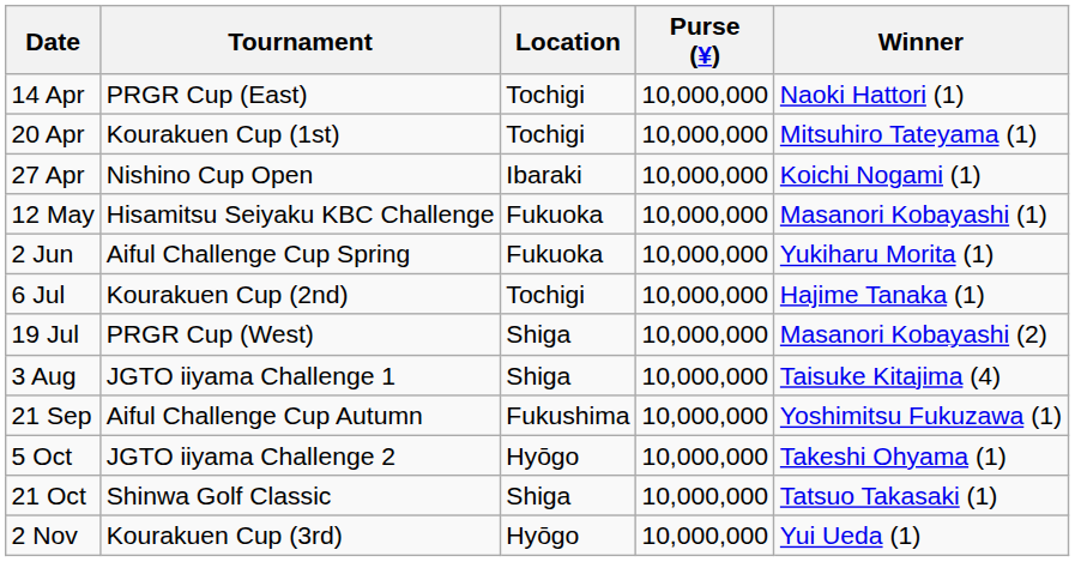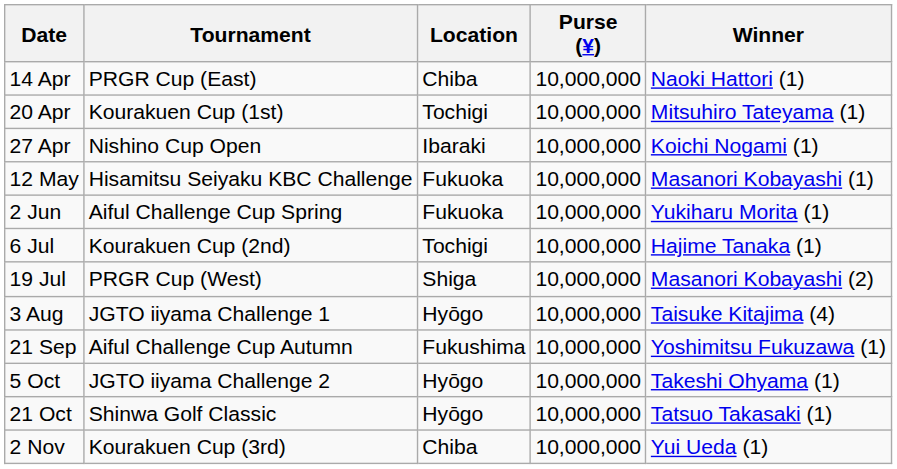 <table class="wikitable" style="font-size:95%">
 <tr>
 <th>Date</th>
 <th>Tournament</th>
 <th>Location</th>
 <th>Purse<br>(<a href='#'>¥</a>)</th>
 <th>Winner</th>
 </tr>
 <tr>
 <td>14 Apr</td>
 <td>PRGR Cup (East)</td>
-<td>Tochigi</td>
+<td>Chiba</td>
 <td align=right>10,000,000</td>
 <td> <a href='#'>Naoki Hattori</a> (1)</td>
 </tr>
 <tr>
 <td>20 Apr</td>
 <td>Kourakuen Cup (1st)</td>
 <td>Tochigi</td>
 <td align=right>10,000,000</td>
 <td> <a href='#'>Mitsuhiro Tateyama</a> (1)</td>
 </tr>
 <tr>
 <td>27 Apr</td>
 <td>Nishino Cup Open</td>
 <td>Ibaraki</td>
 <td align=right>10,000,000</td>
 <td> <a href='#'>Koichi Nogami</a> (1)</td>
 </tr>
 <tr>
 <td>12 May</td>
 <td>Hisamitsu Seiyaku KBC Challenge</td>
 <td>Fukuoka</td>
 <td align=right>10,000,000</td>
 <td> <a href='#'>Masanori Kobayashi</a> (1)</td>
 </tr>
 <tr>
 <td>2 Jun</td>
 <td>Aiful Challenge Cup Spring</td>
 <td>Fukuoka</td>
 <td align=right>10,000,000</td>
 <td> <a href='#'>Yukiharu Morita</a> (1)</td>
 </tr>
 <tr>
 <td>6 Jul</td>
 <td>Kourakuen Cup (2nd)</td>
 <td>Tochigi</td>
 <td align=right>10,000,000</td>
 <td> <a href='#'>Hajime Tanaka</a> (1)</td>
 </tr>
 <tr>
 <td>19 Jul</td>
 <td>PRGR Cup (West)</td>
 <td>Shiga</td>
 <td align=right>10,000,000</td>
 <td> <a href='#'>Masanori Kobayashi</a> (2)</td>
 </tr>
 <tr>
 <td>3 Aug</td>
 <td>JGTO iiyama Challenge 1</td>
-<td>Shiga</td>
+<td>Hyōgo</td>
 <td align=right>10,000,000</td>
 <td> <a href='#'>Taisuke Kitajima</a> (4)</td>
 </tr>
 <tr>
 <td>21 Sep</td>
 <td>Aiful Challenge Cup Autumn</td>
 <td>Fukushima</td>
 <td align=right>10,000,000</td>
 <td> <a href='#'>Yoshimitsu Fukuzawa</a> (1)</td>
 </tr>
 <tr>
 <td>5 Oct</td>
 <td>JGTO iiyama Challenge 2</td>
 <td>Hyōgo</td>
 <td align=right>10,000,000</td>
 <td> <a href='#'>Takeshi Ohyama</a> (1)</td>
 </tr>
 <tr>
 <td>21 Oct</td>
 <td>Shinwa Golf Classic</td>
-<td>Shiga</td>
+<td>Hyōgo</td>
 <td align=right>10,000,000</td>
 <td> <a href='#'>Tatsuo Takasaki</a> (1)</td>
 </tr>
 <tr>
 <td>2 Nov</td>
 <td>Kourakuen Cup (3rd)</td>
-<td>Hyōgo</td>
+<td>Chiba</td>
 <td align=right>10,000,000</td>
 <td> <a href='#'>Yui Ueda</a> (1)</td>
 </tr>
 </table>
